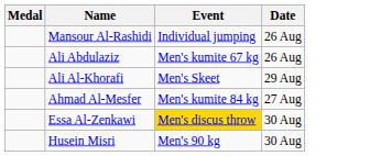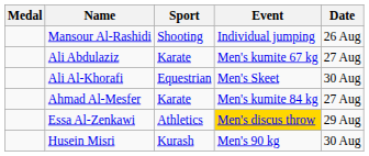 <table class="wikitable sortable"  style="font-size:95%">
 <tr>
 <th>Medal</th>
 <th>Name</th>
+<th>Sport</th>
 <th>Event</th>
 <th>Date</th>
 </tr>
 <tr>
 <td></td>
 <td><a href='#'>Mansour Al-Rashidi</a></td>
+<td><a href='#'>Shooting</a></td>
 <td><a href='#'>Individual jumping</a></td>
 <td>26 Aug</td>
 </tr>
 <tr>
 <td></td>
 <td><a href='#'>Ali Abdulaziz</a></td>
+<td><a href='#'>Karate</a></td>
 <td><a href='#'>Men's kumite 67 kg</a></td>
-<td>26 Aug</td>
+<td>27 Aug</td>
 </tr>
 <tr>
 <td></td>
 <td><a href='#'>Ali Al-Khorafi</a></td>
+<td><a href='#'>Equestrian</a></td>
 <td><a href='#'>Men's Skeet</a></td>
-<td>29 Aug</td>
+<td>30 Aug</td>
 </tr>
 <tr>
 <td></td>
 <td><a href='#'>Ahmad Al-Mesfer</a></td>
+<td><a href='#'>Karate</a></td>
 <td><a href='#'>Men's kumite 84 kg</a></td>
 <td>27 Aug</td>
 </tr>
 <tr>
 <td></td>
 <td><a href='#'>Essa Al-Zenkawi</a></td>
+<td><a href='#'>Athletics</a></td>
 <td style="background: gold;"><a href='#'>Men's discus throw</a></td>
-<td>30 Aug</td>
+<td>29 Aug</td>
 </tr>
 <tr>
 <td></td>
 <td><a href='#'>Husein Misri</a></td>
+<td><a href='#'>Kurash</a></td>
 <td><a href='#'>Men's 90 kg</a></td>
 <td>30 Aug</td>
 </tr>
 </table>
